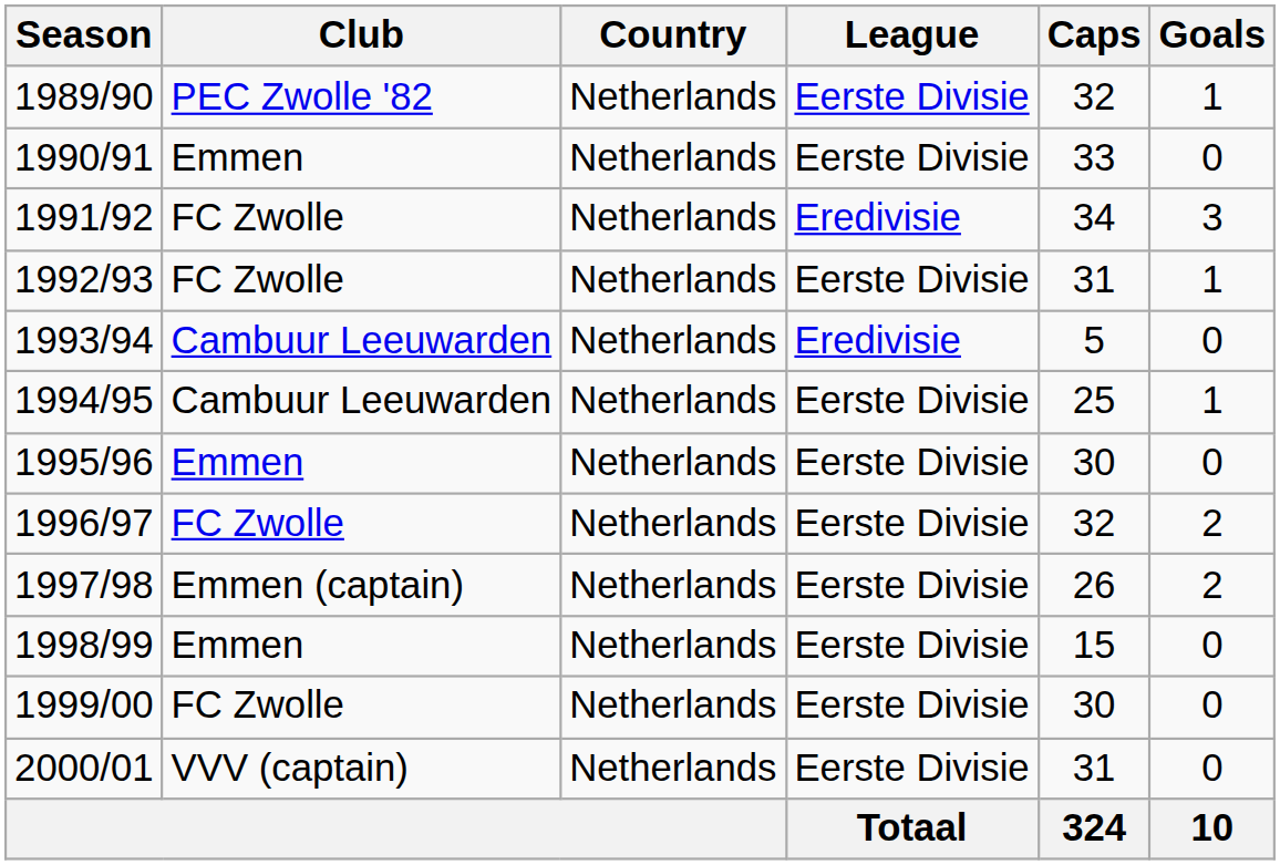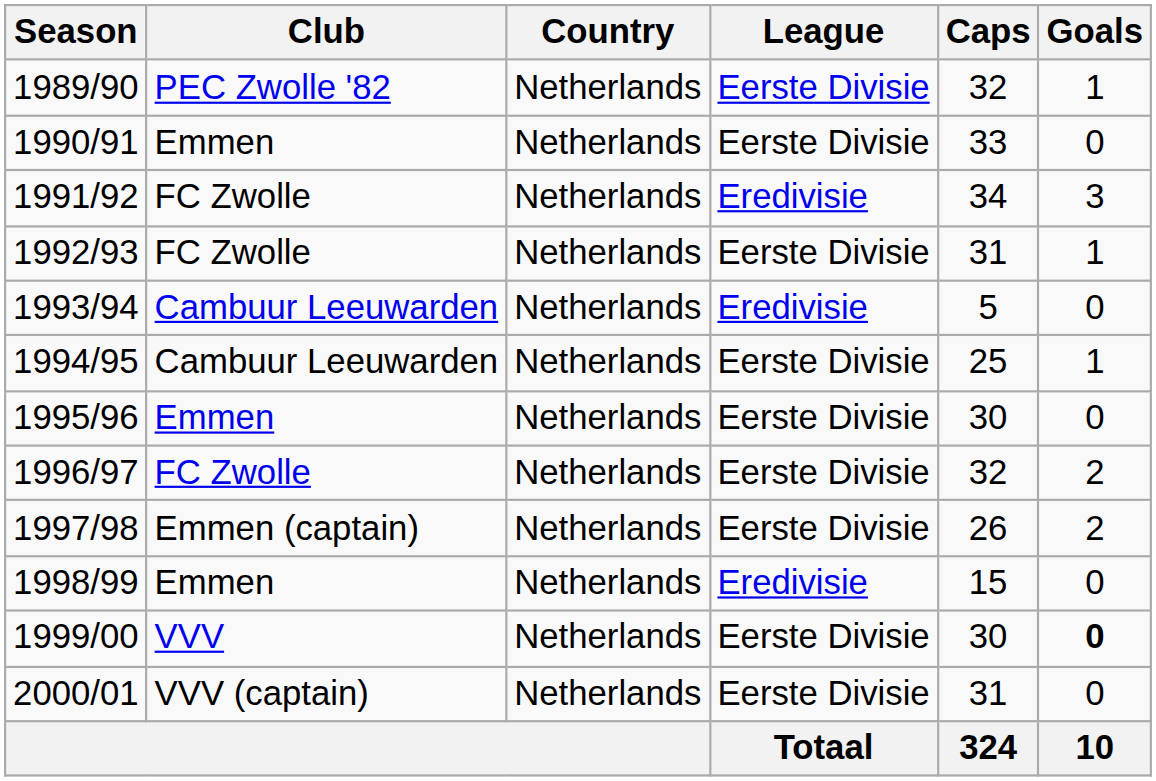 <table class="wikitable">
 <tr>
 <th>Season</th>
 <th>Club</th>
 <th>Country</th>
 <th>League</th>
 <th>Caps</th>
 <th>Goals</th>
 </tr>
 <tr>
 <td>1989/90</td>
 <td><a href='#'>PEC Zwolle '82</a></td>
 <td>Netherlands</td>
 <td><a href='#'>Eerste Divisie</a></td>
 <td align="center">32</td>
 <td align="center">1</td>
 </tr>
 <tr>
 <td>1990/91</td>
 <td>Emmen</td>
 <td>Netherlands</td>
 <td>Eerste Divisie</td>
 <td align="center">33</td>
 <td align="center">0</td>
 </tr>
 <tr>
 <td>1991/92</td>
 <td>FC Zwolle</td>
 <td>Netherlands</td>
 <td><a href='#'>Eredivisie</a></td>
 <td align="center">34</td>
 <td align="center">3</td>
 </tr>
 <tr>
 <td>1992/93</td>
 <td>FC Zwolle</td>
 <td>Netherlands</td>
 <td>Eerste Divisie</td>
 <td align="center">31</td>
 <td align="center">1</td>
 </tr>
 <tr>
 <td>1993/94</td>
 <td><a href='#'>Cambuur Leeuwarden</a></td>
 <td>Netherlands</td>
 <td><a href='#'>Eredivisie</a></td>
 <td align="center">5</td>
 <td align="center">0</td>
 </tr>
 <tr>
 <td>1994/95</td>
 <td>Cambuur Leeuwarden</td>
 <td>Netherlands</td>
 <td>Eerste Divisie</td>
 <td align="center">25</td>
 <td align="center">1</td>
 </tr>
 <tr>
 <td>1995/96</td>
 <td><a href='#'>Emmen</a></td>
 <td>Netherlands</td>
 <td>Eerste Divisie</td>
 <td align="center">30</td>
 <td align="center">0</td>
 </tr>
 <tr>
 <td>1996/97</td>
 <td><a href='#'>FC Zwolle</a></td>
 <td>Netherlands</td>
 <td>Eerste Divisie</td>
 <td align="center">32</td>
 <td align="center">2</td>
 </tr>
 <tr>
 <td>1997/98</td>
 <td>Emmen (captain)</td>
 <td>Netherlands</td>
 <td>Eerste Divisie</td>
 <td align="center">26</td>
 <td align="center">2</td>
 </tr>
 <tr>
 <td>1998/99</td>
 <td>Emmen</td>
 <td>Netherlands</td>
-<td>Eerste Divisie</td>
+<td><a href='#'>Eredivisie</a></td>
 <td align="center">15</td>
 <td align="center">0</td>
 </tr>
 <tr>
 <td>1999/00</td>
-<td>FC Zwolle</td>
+<td><a href='#'>VVV</a></td>
 <td>Netherlands</td>
 <td>Eerste Divisie</td>
 <td align="center">30</td>
-<td align="center">0</td>
+<td align="center"><strong>0</strong></td>
 </tr>
 <tr>
 <td>2000/01</td>
 <td>VVV (captain)</td>
 <td>Netherlands</td>
 <td>Eerste Divisie</td>
 <td align="center">31</td>
 <td align="center">0</td>
 </tr>
 <tr>
 <th colspan="3"></th>
 <th>Totaal</th>
 <th>324</th>
 <th>10</th>
 </tr>
 </table>
